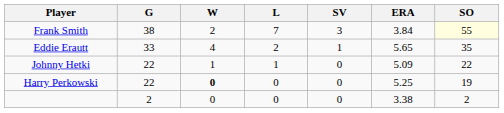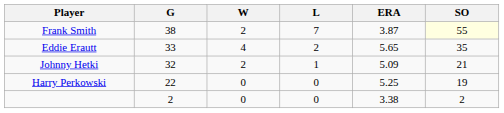 <table class="wikitable sortable">
 <tr>
 <th bgcolor="#DDDDFF" width="16%">Player</th>
 <th bgcolor="#DDDDFF" width="9%">G</th>
 <th bgcolor="#DDDDFF" width="9%">W</th>
 <th bgcolor="#DDDDFF" width="9%">L</th>
-<th bgcolor="#DDDDFF" width="9%">SV</th>
 <th bgcolor="#DDDDFF" width="9%">ERA</th>
 <th bgcolor="#DDDDFF" width="9%">SO</th>
 </tr>
 <tr align="center">
 <td><a href='#'>Frank Smith</a></td>
 <td>38</td>
 <td>2</td>
 <td>7</td>
-<td>3</td>
-<td>3.84</td>
+<td>3.87</td>
 <td style="background: lightyellow;">55</td>
 </tr>
 <tr align="center">
 <td><a href='#'>Eddie Erautt</a></td>
 <td>33</td>
 <td>4</td>
 <td>2</td>
-<td>1</td>
 <td>5.65</td>
 <td>35</td>
 </tr>
 <tr align="center">
 <td><a href='#'>Johnny Hetki</a></td>
-<td>22</td>
+<td>32</td>
+<td>2</td>
 <td>1</td>
-<td>1</td>
-<td>0</td>
 <td>5.09</td>
-<td>22</td>
+<td>21</td>
 </tr>
 <tr align="center">
 <td><a href='#'>Harry Perkowski</a></td>
 <td>22</td>
-<td><strong>0</strong></td>
 <td>0</td>
 <td>0</td>
 <td>5.25</td>
 <td>19</td>
 </tr>
 <tr align="center">
 <td></td>
 <td>2</td>
 <td>0</td>
 <td>0</td>
-<td>0</td>
 <td>3.38</td>
 <td>2</td>
 </tr>
 </table>
